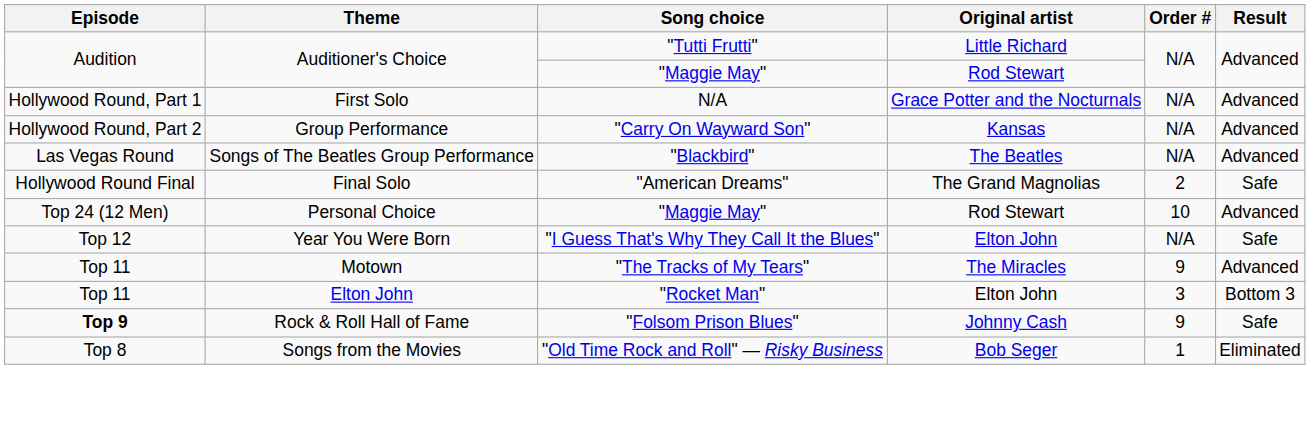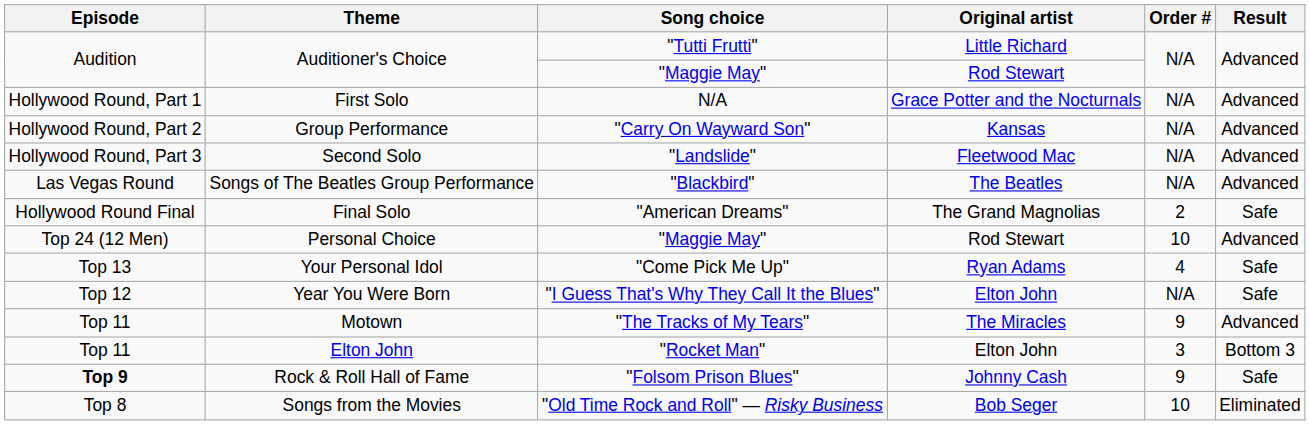 <table class="wikitable" style="text-align: center;">
 <tr>
 <th>Episode</th>
 <th>Theme</th>
 <th>Song choice</th>
 <th>Original artist</th>
 <th>Order #</th>
 <th>Result</th>
 </tr>
 <tr>
 <td rowspan="2">Audition</td>
 <td rowspan="2">Auditioner's Choice<br></td>
 <td>"<a href='#'>Tutti Frutti</a>"</td>
 <td><a href='#'>Little Richard</a></td>
 <td rowspan="2">N/A</td>
 <td rowspan="2">Advanced</td>
 </tr>
 <tr>
 <td>"<a href='#'>Maggie May</a>"</td>
 <td><a href='#'>Rod Stewart</a></td>
 </tr>
 <tr>
 <td>Hollywood Round, Part 1</td>
 <td>First Solo</td>
 <td>N/A</td>
 <td><a href='#'>Grace Potter and the Nocturnals</a></td>
 <td>N/A</td>
 <td>Advanced</td>
 </tr>
 <tr>
 <td>Hollywood Round, Part 2</td>
 <td>Group Performance</td>
 <td>"<a href='#'>Carry On Wayward Son</a>"</td>
 <td><a href='#'>Kansas</a></td>
 <td>N/A</td>
 <td>Advanced</td>
 </tr>
 <tr>
+<td>Hollywood Round, Part 3</td>
+<td>Second Solo</td>
+<td>"<a href='#'>Landslide</a>"</td>
+<td><a href='#'>Fleetwood Mac</a></td>
+<td>N/A</td>
+<td>Advanced</td>
+</tr>
+<tr>
 <td>Las Vegas Round</td>
 <td>Songs of The Beatles Group Performance</td>
 <td>"<a href='#'>Blackbird</a>"</td>
 <td><a href='#'>The Beatles</a></td>
 <td>N/A</td>
 <td>Advanced</td>
 </tr>
 <tr>
 <td>Hollywood Round Final</td>
 <td>Final Solo</td>
 <td>"American Dreams"</td>
 <td>The Grand Magnolias</td>
 <td>2</td>
 <td>Safe</td>
 </tr>
 <tr>
 <td>Top 24 (12 Men)</td>
 <td>Personal Choice</td>
 <td>"<a href='#'>Maggie May</a>"</td>
 <td>Rod Stewart</td>
 <td>10</td>
 <td>Advanced</td>
+</tr>
+<tr>
+<td>Top 13</td>
+<td>Your Personal Idol</td>
+<td>"Come Pick Me Up"</td>
+<td><a href='#'>Ryan Adams</a></td>
+<td>4</td>
+<td>Safe</td>
 </tr>
 <tr>
 <td>Top 12</td>
 <td>Year You Were Born</td>
 <td>"<a href='#'>I Guess That's Why They Call It the Blues</a>"</td>
 <td><a href='#'>Elton John</a></td>
 <td>N/A</td>
 <td>Safe</td>
 </tr>
 <tr>
 <td>Top 11</td>
 <td>Motown</td>
 <td>"<a href='#'>The Tracks of My Tears</a>"</td>
 <td><a href='#'>The Miracles</a></td>
 <td>9</td>
 <td>Advanced</td>
 </tr>
 <tr>
 <td>Top 11</td>
 <td><a href='#'>Elton John</a></td>
 <td>"<a href='#'>Rocket Man</a>"</td>
 <td>Elton John</td>
 <td>3</td>
 <td>Bottom 3</td>
 </tr>
 <tr>
 <td><strong>Top 9</strong></td>
 <td>Rock & Roll Hall of Fame</td>
 <td>"<a href='#'>Folsom Prison Blues</a>"</td>
 <td><a href='#'>Johnny Cash</a></td>
 <td>9</td>
 <td>Safe</td>
 </tr>
 <tr>
 <td>Top 8</td>
 <td>Songs from the Movies</td>
 <td>"<a href='#'>Old Time Rock and Roll</a>" — <em><a href='#'>Risky Business</a></em></td>
 <td><a href='#'>Bob Seger</a></td>
-<td>1</td>
+<td>10</td>
 <td>Eliminated</td>
 </tr>
 </table>
